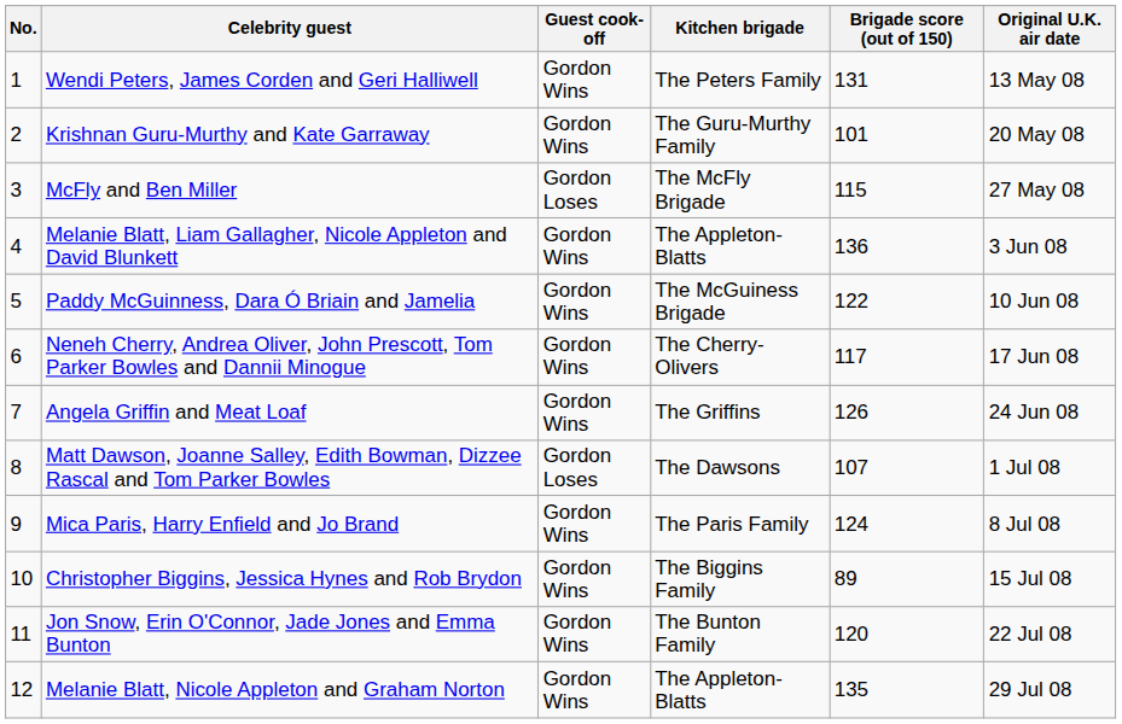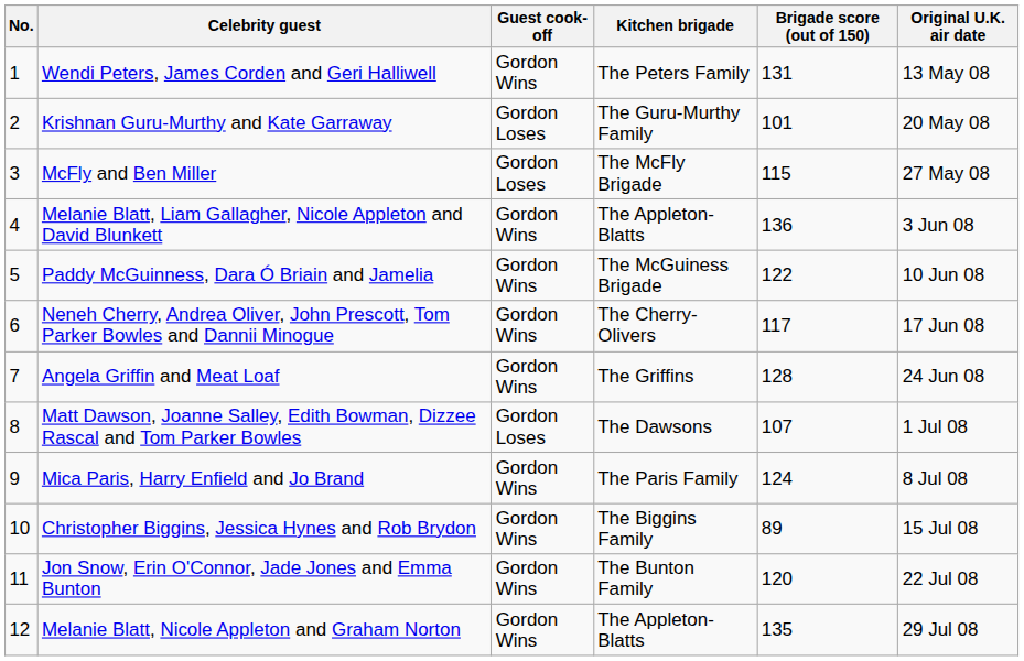 <table class="wikitable">
 <tr>
 </tr>
 <tr style="font-size:10pt;font-weight:bold">
 <th>No.</th>
 <th>Celebrity guest</th>
 <th>Guest cook-off</th>
 <th>Kitchen brigade</th>
 <th>Brigade score (out of 150)</th>
 <th>Original U.K. air date</th>
 </tr>
 <tr>
 <td>1</td>
 <td><a href='#'>Wendi Peters</a>, <a href='#'>James Corden</a> and <a href='#'>Geri Halliwell</a></td>
 <td>Gordon Wins</td>
 <td>The Peters Family</td>
 <td>131</td>
 <td>13 May 08</td>
 </tr>
 <tr>
 <td>2</td>
 <td><a href='#'>Krishnan Guru-Murthy</a> and <a href='#'>Kate Garraway</a></td>
-<td>Gordon Wins</td>
+<td>Gordon Loses</td>
 <td>The Guru-Murthy Family</td>
 <td>101</td>
 <td>20 May 08</td>
 </tr>
 <tr>
 <td>3</td>
 <td><a href='#'>McFly</a> and <a href='#'>Ben Miller</a></td>
 <td>Gordon Loses</td>
 <td>The McFly Brigade</td>
 <td>115</td>
 <td>27 May 08</td>
 </tr>
 <tr>
 <td>4</td>
 <td><a href='#'>Melanie Blatt</a>, <a href='#'>Liam Gallagher</a>, <a href='#'>Nicole Appleton</a> and <a href='#'>David Blunkett</a></td>
 <td>Gordon Wins</td>
 <td>The Appleton-Blatts</td>
 <td>136</td>
 <td>3 Jun 08</td>
 </tr>
 <tr>
 <td>5</td>
 <td><a href='#'>Paddy McGuinness</a>, <a href='#'>Dara Ó Briain</a> and <a href='#'>Jamelia</a></td>
 <td>Gordon Wins</td>
 <td>The McGuiness Brigade</td>
 <td>122</td>
 <td>10 Jun 08</td>
 </tr>
 <tr>
 <td>6</td>
 <td><a href='#'>Neneh Cherry</a>, <a href='#'>Andrea Oliver</a>, <a href='#'>John Prescott</a>, <a href='#'>Tom Parker Bowles</a> and <a href='#'>Dannii Minogue</a></td>
 <td>Gordon Wins</td>
 <td>The Cherry-Olivers</td>
 <td>117</td>
 <td>17 Jun 08</td>
 </tr>
 <tr>
 <td>7</td>
 <td><a href='#'>Angela Griffin</a> and <a href='#'>Meat Loaf</a></td>
 <td>Gordon Wins</td>
 <td>The Griffins</td>
-<td>126</td>
+<td>128</td>
 <td>24 Jun 08</td>
 </tr>
 <tr>
 <td>8</td>
 <td><a href='#'>Matt Dawson</a>, <a href='#'>Joanne Salley</a>, <a href='#'>Edith Bowman</a>, <a href='#'>Dizzee Rascal</a> and <a href='#'>Tom Parker Bowles</a></td>
 <td>Gordon Loses</td>
 <td>The Dawsons</td>
 <td>107</td>
 <td>1 Jul 08</td>
 </tr>
 <tr>
 <td>9</td>
 <td><a href='#'>Mica Paris</a>, <a href='#'>Harry Enfield</a> and <a href='#'>Jo Brand</a></td>
 <td>Gordon Wins</td>
 <td>The Paris Family</td>
 <td>124</td>
 <td>8 Jul 08</td>
 </tr>
 <tr>
 <td>10</td>
 <td><a href='#'>Christopher Biggins</a>, <a href='#'>Jessica Hynes</a> and <a href='#'>Rob Brydon</a></td>
 <td>Gordon Wins</td>
 <td>The Biggins Family</td>
 <td>89</td>
 <td>15 Jul 08</td>
 </tr>
 <tr>
 <td>11</td>
 <td><a href='#'>Jon Snow</a>, <a href='#'>Erin O'Connor</a>, <a href='#'>Jade Jones</a> and <a href='#'>Emma Bunton</a></td>
 <td>Gordon Wins</td>
 <td>The Bunton Family</td>
 <td>120</td>
 <td>22 Jul 08</td>
 </tr>
 <tr>
 <td>12</td>
 <td><a href='#'>Melanie Blatt</a>, <a href='#'>Nicole Appleton</a> and <a href='#'>Graham Norton</a></td>
 <td>Gordon Wins</td>
 <td>The Appleton-Blatts</td>
 <td>135</td>
 <td>29 Jul 08</td>
 </tr>
 </table>
